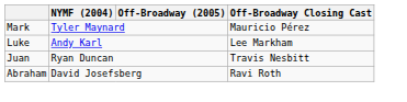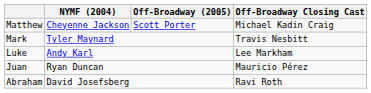 <table class="wikitable">
 <tr>
 <th></th>
 <th>NYMF (2004)</th>
 <th>Off-Broadway (2005)</th>
 <th>Off-Broadway Closing Cast</th>
 </tr>
 <tr>
+<td>Matthew</td>
+<td><a href='#'>Cheyenne Jackson</a></td>
+<td><a href='#'>Scott Porter</a></td>
+<td>Michael Kadin Craig</td>
+</tr>
+<tr>
 <td>Mark</td>
 <td colspan="2"><a href='#'>Tyler Maynard</a></td>
-<td>Mauricio Pérez</td>
+<td>Travis Nesbitt</td>
 </tr>
 <tr>
 <td>Luke</td>
 <td colspan="2"><a href='#'>Andy Karl</a></td>
 <td>Lee Markham</td>
 </tr>
 <tr>
 <td>Juan</td>
 <td colspan="2">Ryan Duncan</td>
-<td>Travis Nesbitt</td>
+<td>Mauricio Pérez</td>
 </tr>
 <tr>
 <td>Abraham</td>
 <td colspan="2">David Josefsberg</td>
 <td>Ravi Roth</td>
 </tr>
 </table>
